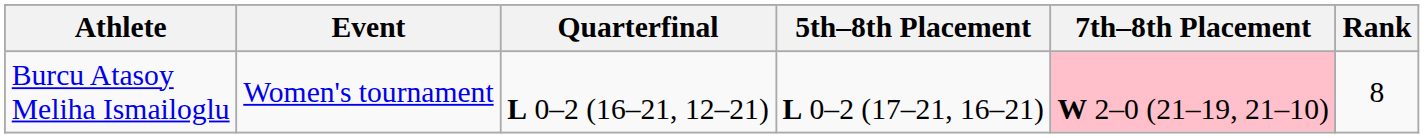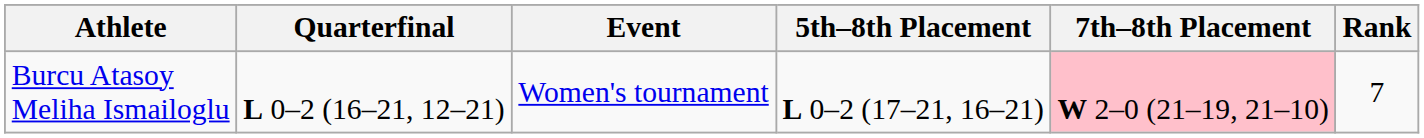 <table class=wikitable>
 <tr>
 <th>Athlete</th>
+<th>Quarterfinal</th>
 <th>Event</th>
-<th>Quarterfinal</th>
 <th>5th–8th Placement</th>
 <th>7th–8th Placement</th>
 <th>Rank</th>
 </tr>
 <tr>
 <td><a href='#'>Burcu Atasoy</a> <br> <a href='#'>Meliha Ismailoglu</a></td>
+<td> <br><strong>L</strong> 0–2 (16–21, 12–21)</td>
 <td><a href='#'>Women's tournament</a></td>
-<td> <br><strong>L</strong> 0–2 (16–21, 12–21)</td>
 <td> <br><strong>L</strong> 0–2 (17–21, 16–21)</td>
 <td style="background: pink;"> <br><strong>W</strong> 2–0 (21–19, 21–10)</td>
-<td align=center>8</td>
+<td align=center>7</td>
 </tr>
 </table>
